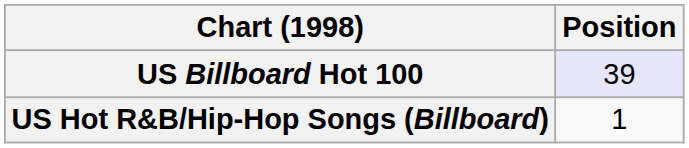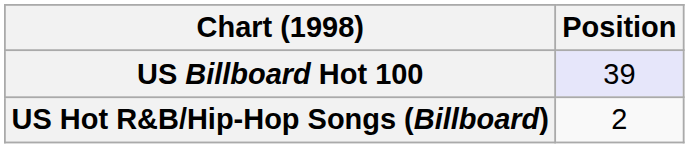 <table class="wikitable sortable plainrowheaders">
 <tr>
 <th>Chart (1998)</th>
 <th>Position</th>
 </tr>
 <tr>
 <th scope="row">US <em>Billboard</em> Hot 100</th>
 <td align=center style="background: lavender;">39</td>
 </tr>
 <tr>
 <th scope="row">US Hot R&B/Hip-Hop Songs (<em>Billboard</em>)</th>
-<td align=center>1</td>
+<td align=center>2</td>
 </tr>
 </table>
